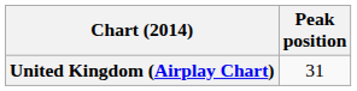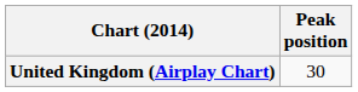 <table class="wikitable plainrowheaders" style="text-align:center">
 <tr>
 <th scope="col">Chart (2014)</th>
 <th scope="col">Peak<br>position</th>
 </tr>
 <tr>
 <th scope="row">United Kingdom (<a href='#'>Airplay Chart</a>)</th>
-<td>31</td>
+<td>30</td>
 </tr>
 </table>
